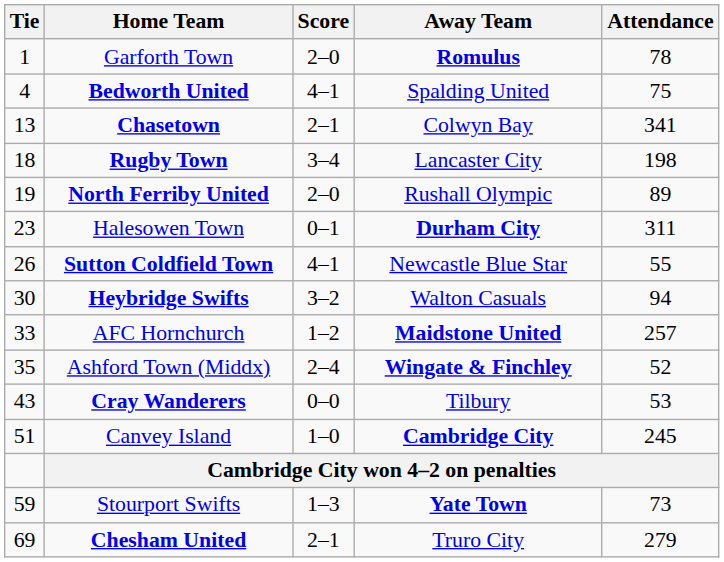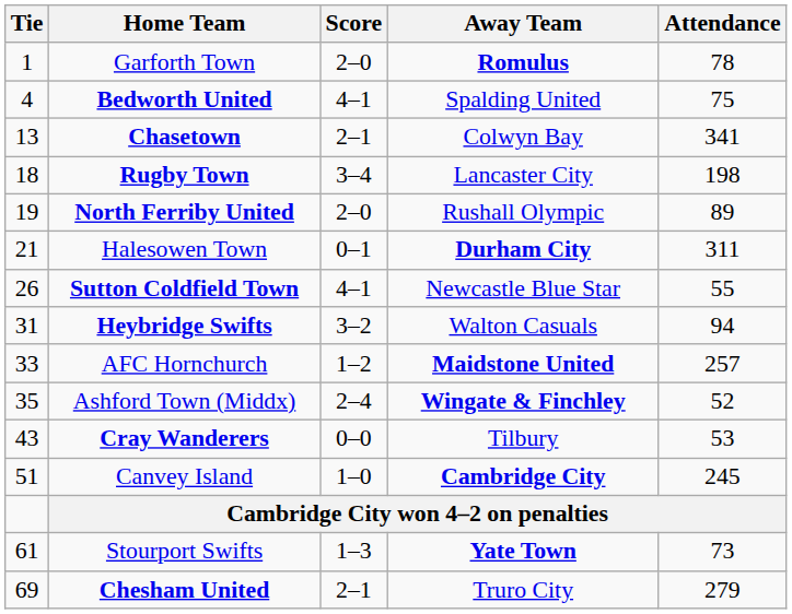 <table class="wikitable" style="text-align:center;">
 <tr>
 <th width=20>Tie</th>
 <th width=175>Home Team</th>
 <th width=20>Score</th>
 <th width=175>Away Team</th>
 <th width=20>Attendance</th>
 </tr>
 <tr>
 <td>1</td>
 <td><a href='#'>Garforth Town</a></td>
 <td>2–0</td>
 <td><strong><a href='#'>Romulus</a></strong></td>
 <td>78</td>
 </tr>
 <tr>
 <td>4</td>
 <td><strong><a href='#'>Bedworth United</a></strong></td>
 <td>4–1</td>
 <td><a href='#'>Spalding United</a></td>
 <td>75</td>
 </tr>
 <tr>
 <td>13</td>
 <td><strong><a href='#'>Chasetown</a></strong></td>
 <td>2–1</td>
 <td><a href='#'>Colwyn Bay</a></td>
 <td>341</td>
 </tr>
 <tr>
 <td>18</td>
 <td><strong><a href='#'>Rugby Town</a></strong></td>
 <td>3–4</td>
 <td><a href='#'>Lancaster City</a></td>
 <td>198</td>
 </tr>
 <tr>
 <td>19</td>
 <td><strong><a href='#'>North Ferriby United</a></strong></td>
 <td>2–0</td>
 <td><a href='#'>Rushall Olympic</a></td>
 <td>89</td>
 </tr>
 <tr>
-<td>23</td>
+<td>21</td>
 <td><a href='#'>Halesowen Town</a></td>
 <td>0–1</td>
 <td><strong><a href='#'>Durham City</a></strong></td>
 <td>311</td>
 </tr>
 <tr>
 <td>26</td>
 <td><strong><a href='#'>Sutton Coldfield Town</a></strong></td>
 <td>4–1</td>
 <td><a href='#'>Newcastle Blue Star</a></td>
 <td>55</td>
 </tr>
 <tr>
-<td>30</td>
+<td>31</td>
 <td><strong><a href='#'>Heybridge Swifts</a></strong></td>
 <td>3–2</td>
 <td><a href='#'>Walton Casuals</a></td>
 <td>94</td>
 </tr>
 <tr>
 <td>33</td>
 <td><a href='#'>AFC Hornchurch</a></td>
 <td>1–2</td>
 <td><strong><a href='#'>Maidstone United</a></strong></td>
 <td>257</td>
 </tr>
 <tr>
 <td>35</td>
 <td><a href='#'>Ashford Town (Middx)</a></td>
 <td>2–4</td>
 <td><strong><a href='#'>Wingate & Finchley</a></strong></td>
 <td>52</td>
 </tr>
 <tr>
 <td>43</td>
 <td><strong><a href='#'>Cray Wanderers</a></strong></td>
 <td>0–0</td>
 <td><a href='#'>Tilbury</a></td>
 <td>53</td>
 </tr>
 <tr>
 <td>51</td>
 <td><a href='#'>Canvey Island</a></td>
 <td>1–0</td>
 <td><strong><a href='#'>Cambridge City</a></strong></td>
 <td>245</td>
 </tr>
 <tr>
 <td></td>
 <th colspan=5>Cambridge City won 4–2 on penalties</th>
 </tr>
 <tr>
-<td>59</td>
+<td>61</td>
 <td><a href='#'>Stourport Swifts</a></td>
 <td>1–3</td>
 <td><strong><a href='#'>Yate Town</a></strong></td>
 <td>73</td>
 </tr>
 <tr>
 <td>69</td>
 <td><strong><a href='#'>Chesham United</a></strong></td>
 <td>2–1</td>
 <td><a href='#'>Truro City</a></td>
 <td>279</td>
 </tr>
 </table>
